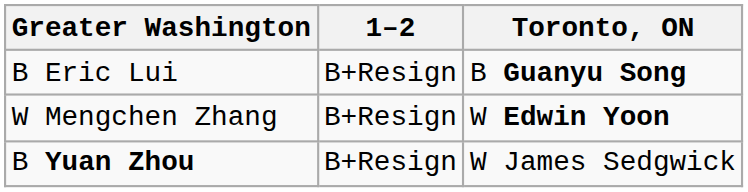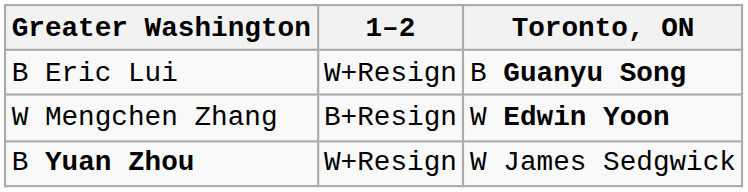 <table class="wikitable">
 <tr>
 <th>Greater Washington</th>
 <th>1–2</th>
 <th>Toronto, ON</th>
 </tr>
 <tr>
 <td>B Eric Lui</td>
-<td>B+Resign</td>
+<td>W+Resign</td>
 <td>B <strong>Guanyu Song</strong></td>
 </tr>
 <tr>
 <td>W Mengchen Zhang</td>
 <td>B+Resign</td>
 <td>W <strong>Edwin Yoon</strong></td>
 </tr>
 <tr>
 <td>B <strong>Yuan Zhou</strong></td>
-<td>B+Resign</td>
+<td>W+Resign</td>
 <td>W James Sedgwick</td>
 </tr>
 </table>
